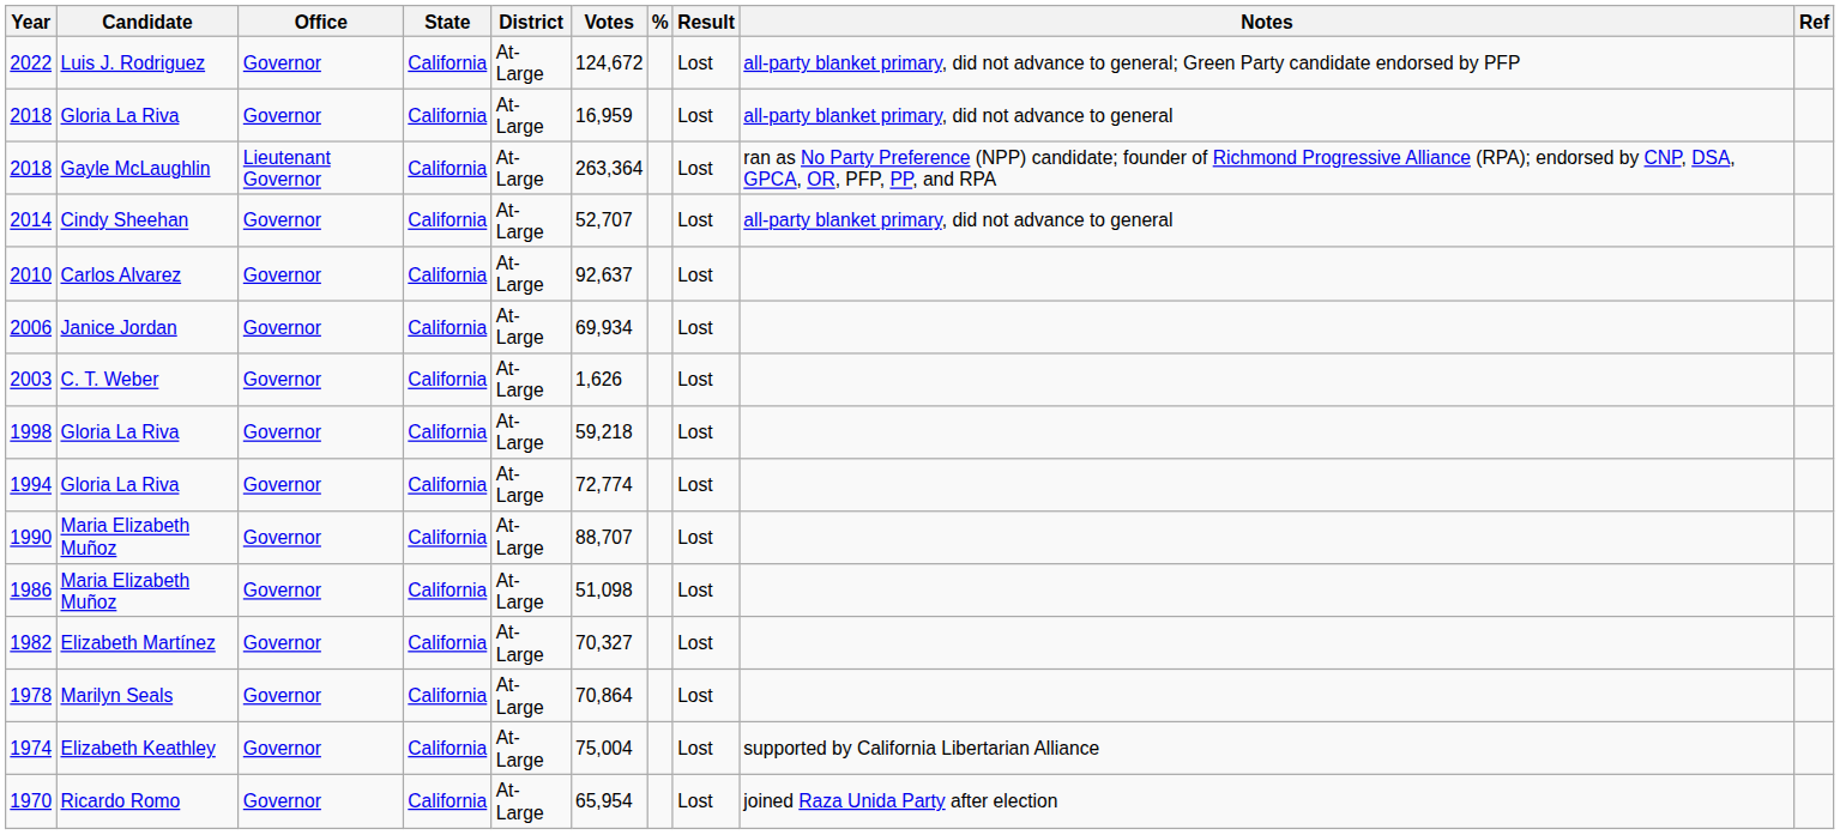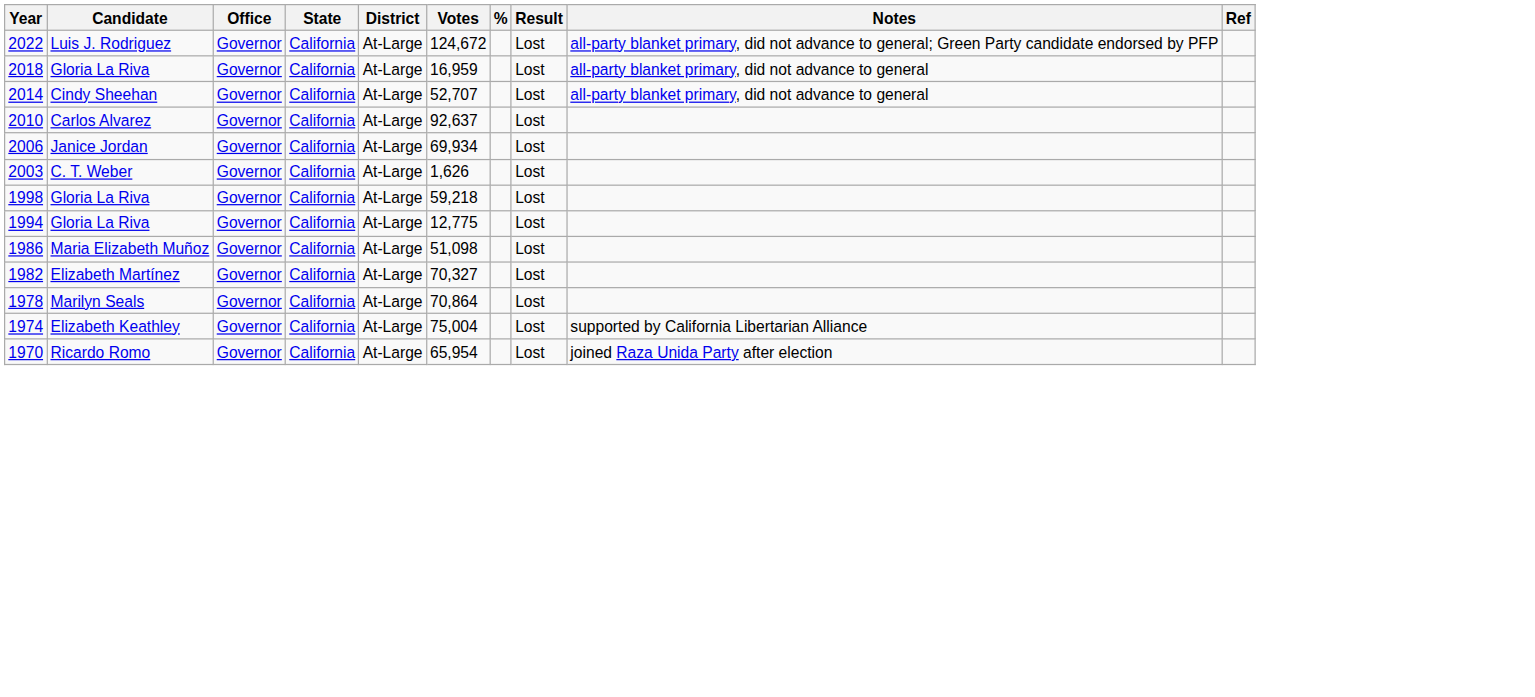 <table class="wikitable sortable" style="font-size:80%">
 <tr>
 <th>Year</th>
 <th>Candidate</th>
 <th>Office</th>
 <th>State</th>
 <th>District</th>
 <th>Votes</th>
 <th>%</th>
 <th>Result</th>
 <th>Notes</th>
 <th>Ref</th>
 </tr>
 <tr>
 <td><a href='#'>2022</a></td>
 <td><a href='#'>Luis J. Rodriguez</a></td>
 <td><a href='#'>Governor</a></td>
 <td><a href='#'>California</a></td>
 <td>At-Large</td>
 <td>124,672</td>
 <td></td>
 <td> Lost</td>
 <td><a href='#'>all-party blanket primary</a>, did not advance to general; Green Party candidate endorsed by PFP</td>
 <td></td>
 </tr>
 <tr>
 <td><a href='#'>2018</a></td>
 <td><a href='#'>Gloria La Riva</a></td>
 <td><a href='#'>Governor</a></td>
 <td><a href='#'>California</a></td>
 <td>At-Large</td>
 <td>16,959</td>
 <td></td>
 <td> Lost</td>
 <td><a href='#'>all-party blanket primary</a>, did not advance to general</td>
-<td></td>
-</tr>
-<tr>
-<td><a href='#'>2018</a></td>
-<td><a href='#'>Gayle McLaughlin</a></td>
-<td><a href='#'>Lieutenant Governor</a></td>
-<td><a href='#'>California</a></td>
-<td>At-Large</td>
-<td>263,364</td>
-<td></td>
-<td> Lost</td>
-<td>ran as <a href='#'>No Party Preference</a> (NPP) candidate; founder of <a href='#'>Richmond Progressive Alliance</a> (RPA); endorsed by <a href='#'>CNP</a>, <a href='#'>DSA</a>, <a href='#'>GPCA</a>, <a href='#'>OR</a>, PFP, <a href='#'>PP</a>, and RPA</td>
 <td></td>
 </tr>
 <tr>
 <td><a href='#'>2014</a></td>
 <td><a href='#'>Cindy Sheehan</a></td>
 <td><a href='#'>Governor</a></td>
 <td><a href='#'>California</a></td>
 <td>At-Large</td>
 <td>52,707</td>
 <td></td>
 <td> Lost</td>
 <td><a href='#'>all-party blanket primary</a>, did not advance to general</td>
 <td></td>
 </tr>
 <tr>
 <td><a href='#'>2010</a></td>
 <td><a href='#'>Carlos Alvarez</a></td>
 <td><a href='#'>Governor</a></td>
 <td><a href='#'>California</a></td>
 <td>At-Large</td>
 <td>92,637</td>
 <td></td>
 <td> Lost</td>
 <td></td>
 <td></td>
 </tr>
 <tr>
 <td><a href='#'>2006</a></td>
 <td><a href='#'>Janice Jordan</a></td>
 <td><a href='#'>Governor</a></td>
 <td><a href='#'>California</a></td>
 <td>At-Large</td>
 <td>69,934</td>
 <td></td>
 <td> Lost</td>
 <td></td>
 <td></td>
 </tr>
 <tr>
 <td><a href='#'>2003</a></td>
 <td><a href='#'>C. T. Weber</a></td>
 <td><a href='#'>Governor</a></td>
 <td><a href='#'>California</a></td>
 <td>At-Large</td>
 <td>1,626</td>
 <td></td>
 <td> Lost</td>
 <td></td>
 <td></td>
 </tr>
 <tr>
 <td><a href='#'>1998</a></td>
 <td><a href='#'>Gloria La Riva</a></td>
 <td><a href='#'>Governor</a></td>
 <td><a href='#'>California</a></td>
 <td>At-Large</td>
 <td>59,218</td>
 <td></td>
 <td> Lost</td>
 <td></td>
 <td></td>
 </tr>
 <tr>
 <td><a href='#'>1994</a></td>
 <td><a href='#'>Gloria La Riva</a></td>
 <td><a href='#'>Governor</a></td>
 <td><a href='#'>California</a></td>
 <td>At-Large</td>
-<td>72,774</td>
-<td></td>
-<td> Lost</td>
-<td></td>
-<td></td>
-</tr>
-<tr>
-<td><a href='#'>1990</a></td>
-<td><a href='#'>Maria Elizabeth Muñoz</a></td>
-<td><a href='#'>Governor</a></td>
-<td><a href='#'>California</a></td>
-<td>At-Large</td>
-<td>88,707</td>
+<td>12,775</td>
 <td></td>
 <td> Lost</td>
 <td></td>
 <td></td>
 </tr>
 <tr>
 <td><a href='#'>1986</a></td>
 <td><a href='#'>Maria Elizabeth Muñoz</a></td>
 <td><a href='#'>Governor</a></td>
 <td><a href='#'>California</a></td>
 <td>At-Large</td>
 <td>51,098</td>
 <td></td>
 <td> Lost</td>
 <td></td>
 <td></td>
 </tr>
 <tr>
 <td><a href='#'>1982</a></td>
 <td><a href='#'>Elizabeth Martínez</a></td>
 <td><a href='#'>Governor</a></td>
 <td><a href='#'>California</a></td>
 <td>At-Large</td>
 <td>70,327</td>
 <td></td>
 <td> Lost</td>
 <td></td>
 <td></td>
 </tr>
 <tr>
 <td><a href='#'>1978</a></td>
 <td><a href='#'>Marilyn Seals</a></td>
 <td><a href='#'>Governor</a></td>
 <td><a href='#'>California</a></td>
 <td>At-Large</td>
 <td>70,864</td>
 <td></td>
 <td> Lost</td>
 <td></td>
 <td></td>
 </tr>
 <tr>
 <td><a href='#'>1974</a></td>
 <td><a href='#'>Elizabeth Keathley</a></td>
 <td><a href='#'>Governor</a></td>
 <td><a href='#'>California</a></td>
 <td>At-Large</td>
 <td>75,004</td>
 <td></td>
 <td> Lost</td>
 <td>supported by California Libertarian Alliance</td>
 <td></td>
 </tr>
 <tr>
 <td><a href='#'>1970</a></td>
 <td><a href='#'>Ricardo Romo</a></td>
 <td><a href='#'>Governor</a></td>
 <td><a href='#'>California</a></td>
 <td>At-Large</td>
 <td>65,954</td>
 <td></td>
 <td> Lost</td>
 <td>joined <a href='#'>Raza Unida Party</a> after election</td>
 <td></td>
 </tr>
 </table>
